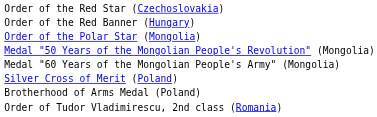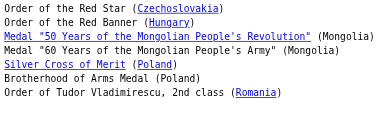 <table>
 <tr>
 <td></td>
 <td>Order of the Red Star (<a href='#'>Czechoslovakia</a>)</td>
 </tr>
 <tr>
 <td></td>
 <td>Order of the Red Banner (<a href='#'>Hungary</a>)</td>
-</tr>
-<tr>
-<td></td>
-<td><a href='#'>Order of the Polar Star</a> (<a href='#'>Mongolia</a>)</td>
 </tr>
 <tr>
 <td></td>
 <td><a href='#'>Medal "50 Years of the Mongolian People's Revolution"</a> (Mongolia)</td>
 </tr>
 <tr>
 <td></td>
 <td>Medal "60 Years of the Mongolian People's Army" (Mongolia)</td>
 </tr>
 <tr>
 <td></td>
 <td><a href='#'>Silver Cross of Merit</a> (<a href='#'>Poland</a>)</td>
 </tr>
 <tr>
 <td></td>
 <td>Brotherhood of Arms Medal (Poland)</td>
 </tr>
 <tr>
 <td></td>
 <td>Order of Tudor Vladimirescu, 2nd class (<a href='#'>Romania</a>)</td>
 </tr>
 <tr>
 </tr>
 </table>
